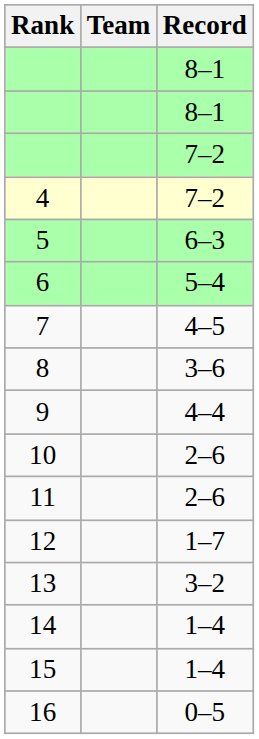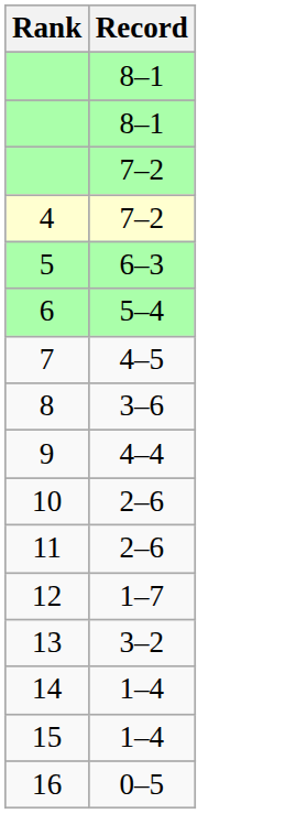 <table class="wikitable">
 <tr>
 <th>Rank</th>
-<th>Team</th>
 <th>Record</th>
 </tr>
 <tr bgcolor="#aaffaa">
 <td align=center></td>
-<td></td>
 <td align=center>8–1</td>
 </tr>
 <tr bgcolor="#aaffaa">
 <td align=center></td>
-<td></td>
 <td align=center>8–1</td>
 </tr>
 <tr bgcolor="#aaffaa">
 <td align=center></td>
-<td></td>
 <td align=center>7–2</td>
 </tr>
 <tr bgcolor="#ffffd0">
 <td align=center>4</td>
-<td></td>
 <td align=center>7–2</td>
 </tr>
 <tr bgcolor="#aaffaa">
 <td align=center>5</td>
-<td></td>
 <td align=center>6–3</td>
 </tr>
 <tr bgcolor="#aaffaa">
 <td align=center>6</td>
-<td></td>
 <td align=center>5–4</td>
 </tr>
 <tr>
 <td align=center>7</td>
-<td></td>
 <td align=center>4–5</td>
 </tr>
 <tr>
 <td align=center>8</td>
-<td></td>
 <td align=center>3–6</td>
 </tr>
 <tr>
 <td align=center>9</td>
-<td></td>
 <td align=center>4–4</td>
 </tr>
 <tr>
 <td align=center>10</td>
-<td></td>
 <td align=center>2–6</td>
 </tr>
 <tr>
 <td align=center>11</td>
-<td></td>
 <td align=center>2–6</td>
 </tr>
 <tr>
 <td align=center>12</td>
-<td></td>
 <td align=center>1–7</td>
 </tr>
 <tr>
 <td align=center>13</td>
-<td></td>
 <td align=center>3–2</td>
 </tr>
 <tr>
 <td align=center>14</td>
-<td></td>
 <td align=center>1–4</td>
 </tr>
 <tr>
 <td align=center>15</td>
-<td></td>
 <td align=center>1–4</td>
 </tr>
 <tr>
 <td align=center>16</td>
-<td></td>
 <td align=center>0–5</td>
 </tr>
 </table>
